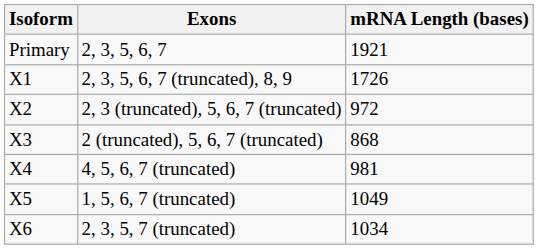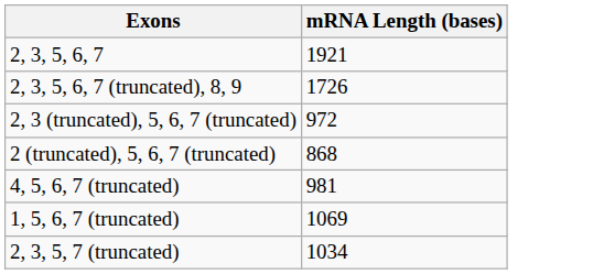 <table class="wikitable">
 <tr>
-<th>Isoform</th>
 <th>Exons</th>
 <th>mRNA Length (bases)</th>
 </tr>
 <tr>
-<td>Primary</td>
 <td>2, 3, 5, 6, 7</td>
 <td>1921</td>
 </tr>
 <tr>
-<td>X1</td>
 <td>2, 3, 5, 6, 7 (truncated), 8, 9</td>
 <td>1726</td>
 </tr>
 <tr>
-<td>X2</td>
 <td>2, 3 (truncated), 5, 6, 7 (truncated)</td>
 <td>972</td>
 </tr>
 <tr>
-<td>X3</td>
 <td>2 (truncated), 5, 6, 7 (truncated)</td>
 <td>868</td>
 </tr>
 <tr>
-<td>X4</td>
 <td>4, 5, 6, 7 (truncated)</td>
 <td>981</td>
 </tr>
 <tr>
-<td>X5</td>
 <td>1, 5, 6, 7 (truncated)</td>
-<td>1049</td>
+<td>1069</td>
 </tr>
 <tr>
-<td>X6</td>
 <td>2, 3, 5, 7 (truncated)</td>
 <td>1034</td>
 </tr>
 </table>
